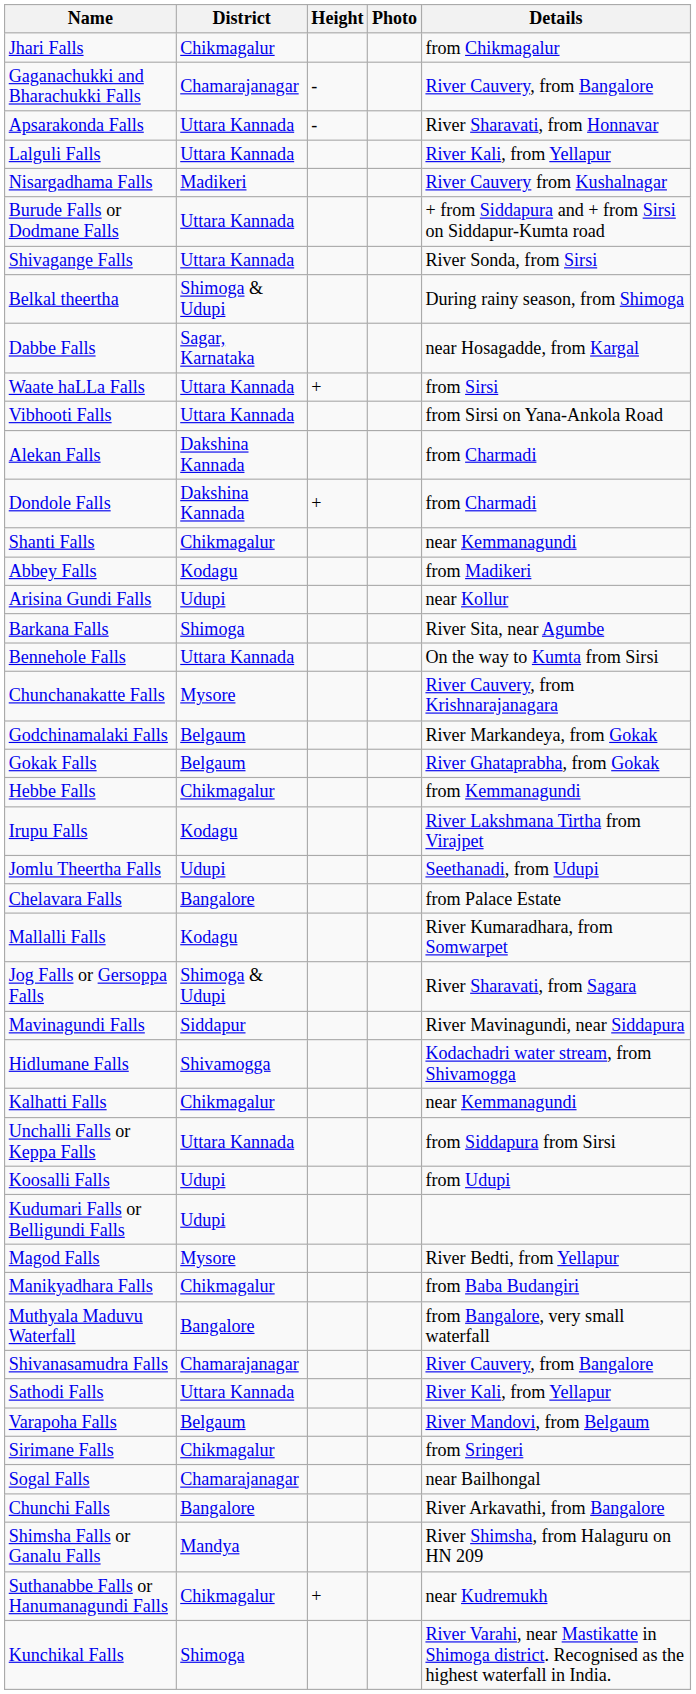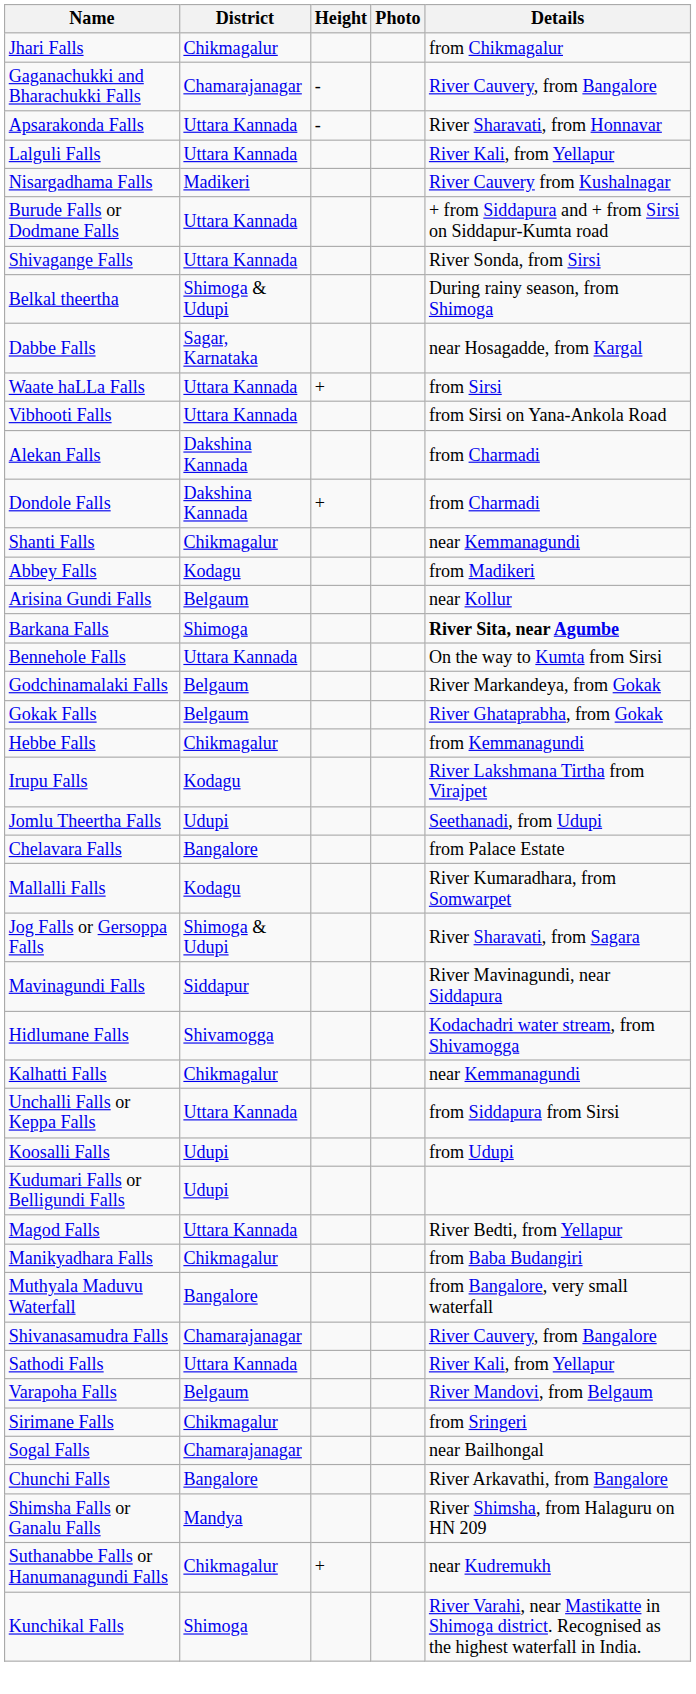 <table class="wikitable sortable">
 <tr>
 <th>Name</th>
 <th>District</th>
 <th>Height</th>
 <th class="unsortable">Photo</th>
 <th>Details</th>
 </tr>
 <tr>
 <td><a href='#'>Jhari Falls</a></td>
 <td><a href='#'>Chikmagalur</a></td>
 <td></td>
 <td></td>
 <td> from <a href='#'>Chikmagalur</a></td>
 </tr>
 <tr>
 <td><a href='#'>Gaganachukki and Bharachukki Falls</a></td>
 <td><a href='#'>Chamarajanagar</a></td>
 <td>-</td>
 <td></td>
 <td><a href='#'>River Cauvery</a>,  from <a href='#'>Bangalore</a></td>
 </tr>
 <tr>
 <td><a href='#'>Apsarakonda Falls</a></td>
 <td><a href='#'>Uttara Kannada</a></td>
 <td>-</td>
 <td></td>
 <td>River <a href='#'>Sharavati</a>,  from <a href='#'>Honnavar</a></td>
 </tr>
 <tr>
 <td><a href='#'>Lalguli Falls</a></td>
 <td><a href='#'>Uttara Kannada</a></td>
 <td></td>
 <td></td>
 <td><a href='#'>River Kali</a>,  from <a href='#'>Yellapur</a></td>
 </tr>
 <tr>
 <td><a href='#'>Nisargadhama Falls</a></td>
 <td><a href='#'>Madikeri</a></td>
 <td></td>
 <td></td>
 <td><a href='#'>River Cauvery</a>  from <a href='#'>Kushalnagar</a></td>
 </tr>
 <tr>
 <td><a href='#'>Burude Falls</a> or <a href='#'>Dodmane Falls</a></td>
 <td><a href='#'>Uttara Kannada</a></td>
 <td></td>
 <td></td>
 <td>+ from <a href='#'>Siddapura</a> and + from <a href='#'>Sirsi</a> on Siddapur-Kumta road</td>
 </tr>
 <tr>
 <td><a href='#'>Shivagange Falls</a></td>
 <td><a href='#'>Uttara Kannada</a></td>
 <td></td>
 <td></td>
 <td>River Sonda,  from <a href='#'>Sirsi</a></td>
 </tr>
 <tr>
 <td><a href='#'>Belkal theertha</a></td>
 <td><a href='#'>Shimoga</a> & <a href='#'>Udupi</a></td>
 <td></td>
 <td></td>
 <td>During rainy season,  from <a href='#'>Shimoga</a></td>
 </tr>
 <tr>
 <td><a href='#'>Dabbe Falls</a></td>
 <td><a href='#'>Sagar, Karnataka</a></td>
 <td></td>
 <td></td>
 <td>near Hosagadde,  from <a href='#'>Kargal</a></td>
 </tr>
 <tr>
 <td><a href='#'>Waate haLLa Falls</a></td>
 <td><a href='#'>Uttara Kannada</a></td>
 <td>+</td>
 <td></td>
 <td> from <a href='#'>Sirsi</a></td>
 </tr>
 <tr>
 <td><a href='#'>Vibhooti Falls</a></td>
 <td><a href='#'>Uttara Kannada</a></td>
 <td></td>
 <td></td>
 <td> from Sirsi on Yana-Ankola Road</td>
 </tr>
 <tr>
 <td><a href='#'>Alekan Falls</a></td>
 <td><a href='#'>Dakshina Kannada</a></td>
 <td></td>
 <td></td>
 <td> from <a href='#'>Charmadi</a></td>
 </tr>
 <tr>
 <td><a href='#'>Dondole Falls</a></td>
 <td><a href='#'>Dakshina Kannada</a></td>
 <td>+</td>
 <td></td>
 <td> from <a href='#'>Charmadi</a></td>
 </tr>
 <tr>
 <td><a href='#'>Shanti Falls</a></td>
 <td><a href='#'>Chikmagalur</a></td>
 <td></td>
 <td></td>
 <td>near <a href='#'>Kemmanagundi</a></td>
 </tr>
 <tr>
 <td><a href='#'>Abbey Falls</a></td>
 <td><a href='#'>Kodagu</a></td>
 <td></td>
 <td></td>
 <td> from <a href='#'>Madikeri</a></td>
 </tr>
 <tr>
 <td><a href='#'>Arisina Gundi Falls</a></td>
-<td><a href='#'>Udupi</a></td>
+<td><a href='#'>Belgaum</a></td>
 <td></td>
 <td></td>
 <td>near <a href='#'>Kollur</a></td>
 </tr>
 <tr>
 <td><a href='#'>Barkana Falls</a></td>
 <td><a href='#'>Shimoga</a></td>
 <td></td>
 <td></td>
-<td>River Sita, near <a href='#'>Agumbe</a></td>
+<td><strong>River Sita, near <a href='#'>Agumbe</a></strong></td>
 </tr>
 <tr>
 <td><a href='#'>Bennehole Falls</a></td>
 <td><a href='#'>Uttara Kannada</a></td>
 <td></td>
 <td></td>
 <td>On the way to <a href='#'>Kumta</a> from Sirsi</td>
-</tr>
-<tr>
-<td><a href='#'>Chunchanakatte Falls</a></td>
-<td><a href='#'>Mysore</a></td>
-<td></td>
-<td></td>
-<td><a href='#'>River Cauvery</a>,  from <a href='#'>Krishnarajanagara</a></td>
 </tr>
 <tr>
 <td><a href='#'>Godchinamalaki Falls</a></td>
 <td><a href='#'>Belgaum</a></td>
 <td></td>
 <td></td>
 <td>River Markandeya,  from <a href='#'>Gokak</a></td>
 </tr>
 <tr>
 <td><a href='#'>Gokak Falls</a></td>
 <td><a href='#'>Belgaum</a></td>
 <td></td>
 <td></td>
 <td><a href='#'>River Ghataprabha</a>,  from <a href='#'>Gokak</a></td>
 </tr>
 <tr>
 <td><a href='#'>Hebbe Falls</a></td>
 <td><a href='#'>Chikmagalur</a></td>
 <td></td>
 <td></td>
 <td> from <a href='#'>Kemmanagundi</a></td>
 </tr>
 <tr>
 <td><a href='#'>Irupu Falls</a></td>
 <td><a href='#'>Kodagu</a></td>
 <td></td>
 <td></td>
 <td><a href='#'>River Lakshmana Tirtha</a>  from <a href='#'>Virajpet</a></td>
 </tr>
 <tr>
 <td><a href='#'>Jomlu Theertha Falls</a></td>
 <td><a href='#'>Udupi</a></td>
 <td></td>
 <td></td>
 <td><a href='#'>Seethanadi</a>,  from <a href='#'>Udupi</a></td>
 </tr>
 <tr>
 <td><a href='#'>Chelavara Falls</a></td>
 <td><a href='#'>Bangalore</a></td>
 <td></td>
 <td></td>
 <td> from Palace Estate</td>
 </tr>
 <tr>
 <td><a href='#'>Mallalli Falls</a></td>
 <td><a href='#'>Kodagu</a></td>
 <td></td>
 <td></td>
 <td>River Kumaradhara,  from <a href='#'>Somwarpet</a></td>
 </tr>
 <tr>
 <td><a href='#'>Jog Falls</a> or <a href='#'>Gersoppa Falls</a></td>
 <td><a href='#'>Shimoga</a> & <a href='#'>Udupi</a></td>
 <td></td>
 <td></td>
 <td>River <a href='#'>Sharavati</a>,  from <a href='#'>Sagara</a></td>
 </tr>
 <tr>
 <td><a href='#'>Mavinagundi Falls</a></td>
 <td><a href='#'>Siddapur</a></td>
 <td></td>
 <td></td>
 <td>River Mavinagundi, near <a href='#'>Siddapura</a></td>
 </tr>
 <tr>
 <td><a href='#'>Hidlumane Falls</a></td>
 <td><a href='#'>Shivamogga</a></td>
 <td></td>
 <td></td>
 <td><a href='#'>Kodachadri water stream</a>,  from <a href='#'>Shivamogga</a></td>
 </tr>
 <tr>
 <td><a href='#'>Kalhatti Falls</a></td>
 <td><a href='#'>Chikmagalur</a></td>
 <td></td>
 <td></td>
 <td>near <a href='#'>Kemmanagundi</a></td>
 </tr>
 <tr>
 <td><a href='#'>Unchalli Falls</a> or <a href='#'>Keppa Falls</a></td>
 <td><a href='#'>Uttara Kannada</a></td>
 <td></td>
 <td></td>
 <td> from <a href='#'>Siddapura</a>  from Sirsi</td>
 </tr>
 <tr>
 <td><a href='#'>Koosalli Falls</a></td>
 <td><a href='#'>Udupi</a></td>
 <td></td>
 <td></td>
 <td> from <a href='#'>Udupi</a></td>
 </tr>
 <tr>
 <td><a href='#'>Kudumari Falls</a> or <a href='#'>Belligundi Falls</a></td>
 <td><a href='#'>Udupi</a></td>
 <td></td>
 <td></td>
 <td></td>
 </tr>
 <tr>
 <td><a href='#'>Magod Falls</a></td>
-<td><a href='#'>Mysore</a></td>
+<td><a href='#'>Uttara Kannada</a></td>
 <td></td>
 <td></td>
 <td>River Bedti,  from <a href='#'>Yellapur</a></td>
 </tr>
 <tr>
 <td><a href='#'>Manikyadhara Falls</a></td>
 <td><a href='#'>Chikmagalur</a></td>
 <td></td>
 <td></td>
 <td> from <a href='#'>Baba Budangiri</a></td>
 </tr>
 <tr>
 <td><a href='#'>Muthyala Maduvu Waterfall</a></td>
 <td><a href='#'>Bangalore</a></td>
 <td></td>
 <td></td>
 <td> from <a href='#'>Bangalore</a>, very small waterfall</td>
 </tr>
 <tr>
 <td><a href='#'>Shivanasamudra Falls</a></td>
 <td><a href='#'>Chamarajanagar</a></td>
 <td></td>
 <td></td>
 <td><a href='#'>River Cauvery</a>,  from <a href='#'>Bangalore</a></td>
 </tr>
 <tr>
 <td><a href='#'>Sathodi Falls</a></td>
 <td><a href='#'>Uttara Kannada</a></td>
 <td></td>
 <td></td>
 <td><a href='#'>River Kali</a>,  from <a href='#'>Yellapur</a></td>
 </tr>
 <tr>
 <td><a href='#'>Varapoha Falls</a></td>
 <td><a href='#'>Belgaum</a></td>
 <td></td>
 <td></td>
 <td><a href='#'>River Mandovi</a>,  from <a href='#'>Belgaum</a></td>
 </tr>
 <tr>
 <td><a href='#'>Sirimane Falls</a></td>
 <td><a href='#'>Chikmagalur</a></td>
 <td></td>
 <td></td>
 <td> from <a href='#'>Sringeri</a></td>
 </tr>
 <tr>
 <td><a href='#'>Sogal Falls</a></td>
 <td><a href='#'>Chamarajanagar</a></td>
 <td></td>
 <td></td>
 <td>near Bailhongal</td>
 </tr>
 <tr>
 <td><a href='#'>Chunchi Falls</a></td>
 <td><a href='#'>Bangalore</a></td>
 <td></td>
 <td></td>
 <td>River Arkavathi,  from <a href='#'>Bangalore</a></td>
 </tr>
 <tr>
 <td><a href='#'>Shimsha Falls</a> or <a href='#'>Ganalu Falls</a></td>
 <td><a href='#'>Mandya</a></td>
 <td></td>
 <td></td>
 <td>River <a href='#'>Shimsha</a>,  from Halaguru on HN 209</td>
 </tr>
 <tr>
 <td><a href='#'>Suthanabbe Falls</a> or <a href='#'>Hanumanagundi Falls</a></td>
 <td><a href='#'>Chikmagalur</a></td>
 <td>+</td>
 <td></td>
 <td>near <a href='#'>Kudremukh</a></td>
 </tr>
 <tr>
 <td><a href='#'>Kunchikal Falls</a></td>
 <td><a href='#'>Shimoga</a></td>
 <td></td>
 <td></td>
 <td><a href='#'>River Varahi</a>, near <a href='#'>Mastikatte</a> in <a href='#'>Shimoga district</a>. Recognised as the highest waterfall in India.</td>
 </tr>
 </table>
